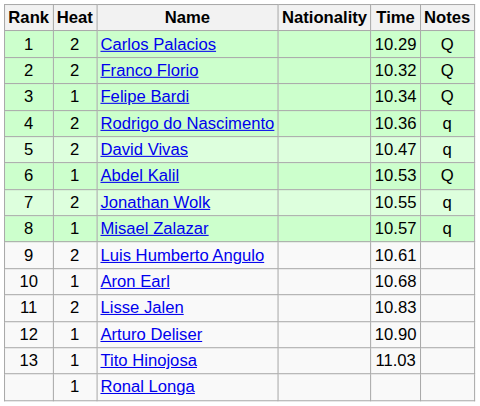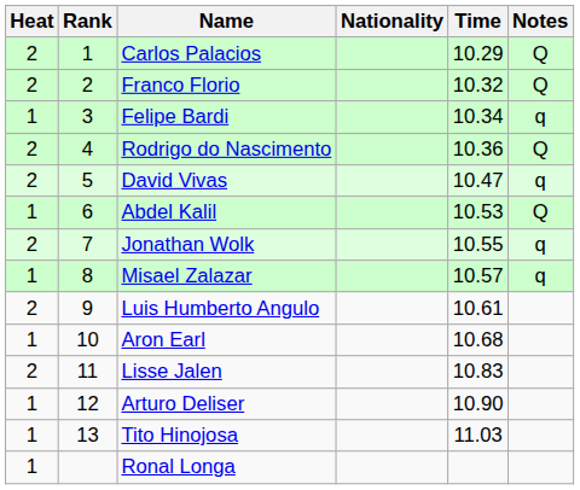 <table class="wikitable sortable" style="text-align:center">
 <tr>
+<th>Heat</th>
 <th>Rank</th>
-<th>Heat</th>
 <th>Name</th>
 <th>Nationality</th>
 <th>Time</th>
 <th>Notes</th>
 </tr>
 <tr bgcolor=ccffcc>
+<td>2</td>
 <td>1</td>
-<td>2</td>
 <td align=left><a href='#'>Carlos Palacios</a></td>
 <td align=left></td>
 <td>10.29</td>
 <td>Q</td>
 </tr>
 <tr bgcolor=ccffcc>
 <td>2</td>
 <td>2</td>
 <td align=left><a href='#'>Franco Florio</a></td>
 <td align=left></td>
 <td>10.32</td>
 <td>Q</td>
 </tr>
 <tr bgcolor=ccffcc>
+<td>1</td>
 <td>3</td>
-<td>1</td>
 <td align=left><a href='#'>Felipe Bardi</a></td>
 <td align=left></td>
 <td>10.34</td>
-<td>Q</td>
+<td>q</td>
 </tr>
 <tr bgcolor=ccffcc>
+<td>2</td>
 <td>4</td>
-<td>2</td>
 <td align=left><a href='#'>Rodrigo do Nascimento</a></td>
 <td align=left></td>
 <td>10.36</td>
-<td>q</td>
+<td>Q</td>
 </tr>
 <tr bgcolor=ddffdd>
+<td>2</td>
 <td>5</td>
-<td>2</td>
 <td align=left><a href='#'>David Vivas</a></td>
 <td align=left></td>
 <td>10.47</td>
 <td>q</td>
 </tr>
 <tr bgcolor=ccffcc>
+<td>1</td>
 <td>6</td>
-<td>1</td>
 <td align=left><a href='#'>Abdel Kalil</a></td>
 <td align=left></td>
 <td>10.53</td>
 <td>Q</td>
 </tr>
 <tr bgcolor=ddffdd>
+<td>2</td>
 <td>7</td>
-<td>2</td>
 <td align=left><a href='#'>Jonathan Wolk</a></td>
 <td align=left></td>
 <td>10.55</td>
 <td>q</td>
 </tr>
 <tr bgcolor=ccffcc>
+<td>1</td>
 <td>8</td>
-<td>1</td>
 <td align=left><a href='#'>Misael Zalazar</a></td>
 <td align=left></td>
 <td>10.57</td>
 <td>q</td>
 </tr>
 <tr>
+<td>2</td>
 <td>9</td>
-<td>2</td>
 <td align=left><a href='#'>Luis Humberto Angulo</a></td>
 <td align=left></td>
 <td>10.61</td>
 <td></td>
 </tr>
 <tr>
+<td>1</td>
 <td>10</td>
-<td>1</td>
 <td align=left><a href='#'>Aron Earl</a></td>
 <td align=left></td>
 <td>10.68</td>
 <td></td>
 </tr>
 <tr>
+<td>2</td>
 <td>11</td>
-<td>2</td>
 <td align=left><a href='#'>Lisse Jalen</a></td>
 <td align=left></td>
 <td>10.83</td>
 <td></td>
 </tr>
 <tr>
+<td>1</td>
 <td>12</td>
-<td>1</td>
 <td align=left><a href='#'>Arturo Deliser</a></td>
 <td align=left></td>
 <td>10.90</td>
 <td></td>
 </tr>
 <tr>
+<td>1</td>
 <td>13</td>
-<td>1</td>
 <td align=left><a href='#'>Tito Hinojosa</a></td>
 <td align=left></td>
 <td>11.03</td>
 <td></td>
 </tr>
 <tr>
+<td>1</td>
 <td></td>
-<td>1</td>
 <td align=left><a href='#'>Ronal Longa</a></td>
 <td align=left></td>
 <td></td>
 <td></td>
 </tr>
 </table>
